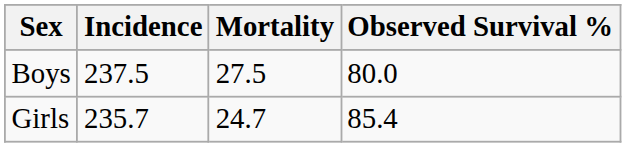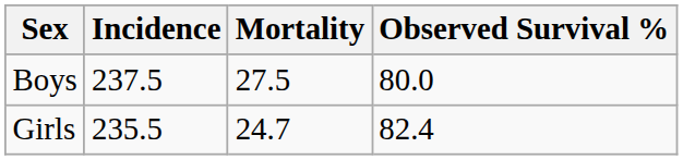 <table class="wikitable">
 <tr>
 <th>Sex</th>
 <th>Incidence</th>
 <th>Mortality</th>
 <th>Observed Survival %</th>
 </tr>
 <tr>
 <td>Boys</td>
 <td>237.5</td>
 <td>27.5</td>
 <td>80.0</td>
 </tr>
 <tr>
 <td>Girls</td>
-<td>235.7</td>
+<td>235.5</td>
 <td>24.7</td>
-<td>85.4</td>
+<td>82.4</td>
 </tr>
 </table>
